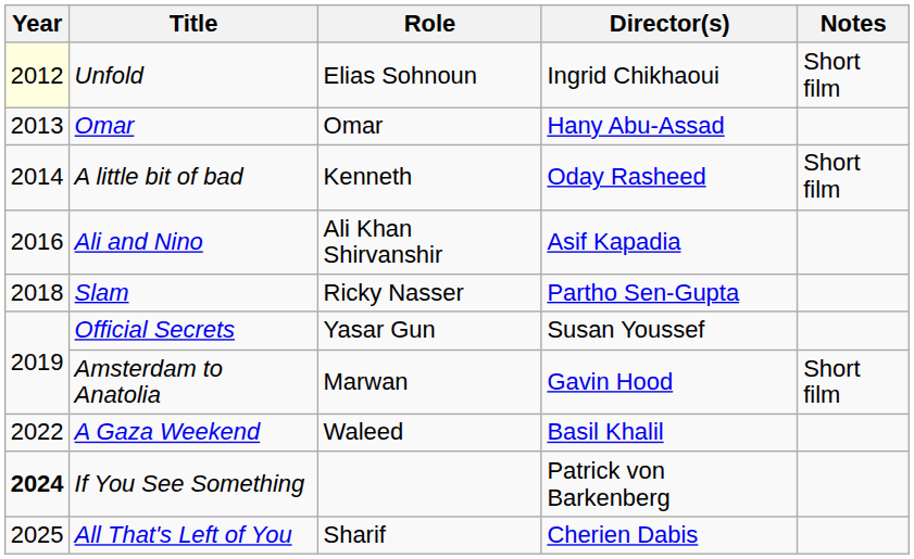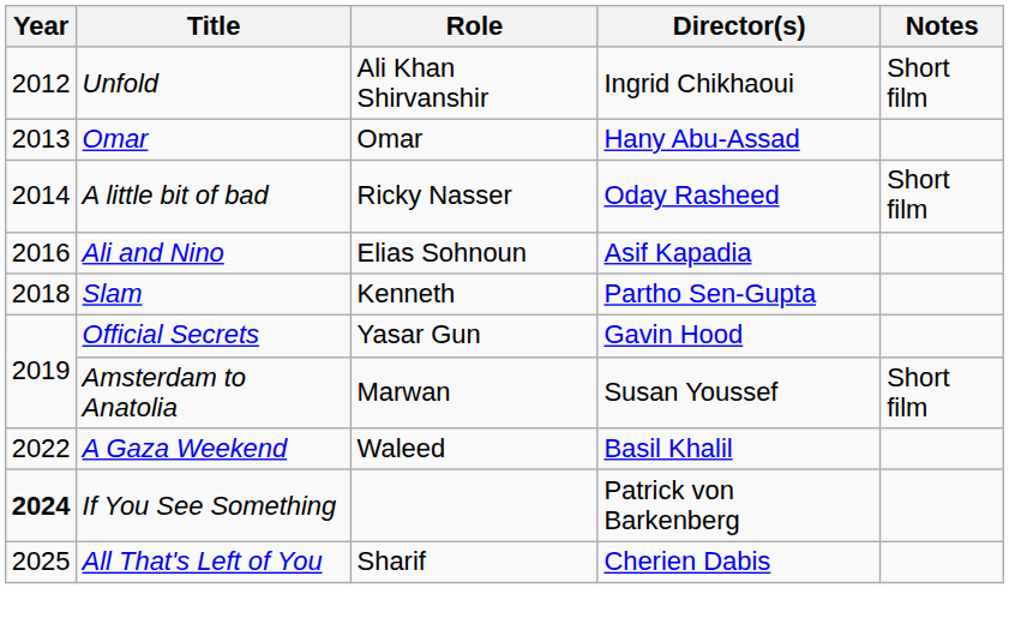 <table class="wikitable sortable">
 <tr>
 <th>Year</th>
 <th>Title</th>
 <th>Role</th>
 <th>Director(s)</th>
 <th class="unsortable">Notes</th>
 </tr>
 <tr>
-<td style="background: lightyellow;">2012</td>
+<td>2012</td>
 <td><em>Unfold</em></td>
-<td>Elias Sohnoun</td>
+<td>Ali Khan Shirvanshir</td>
 <td>Ingrid Chikhaoui</td>
 <td>Short film</td>
 </tr>
 <tr>
 <td>2013</td>
 <td><em><a href='#'>Omar</a></em></td>
 <td>Omar</td>
 <td><a href='#'>Hany Abu-Assad</a></td>
 <td></td>
 </tr>
 <tr>
 <td>2014</td>
 <td><em>A little bit of bad</em></td>
-<td>Kenneth</td>
+<td>Ricky Nasser</td>
 <td><a href='#'>Oday Rasheed</a></td>
 <td>Short film</td>
 </tr>
 <tr>
 <td>2016</td>
 <td><em><a href='#'>Ali and Nino</a></em></td>
-<td>Ali Khan Shirvanshir</td>
+<td>Elias Sohnoun</td>
 <td><a href='#'>Asif Kapadia</a></td>
 <td></td>
 </tr>
 <tr>
 <td>2018</td>
 <td><em><a href='#'>Slam</a></em></td>
-<td>Ricky Nasser</td>
+<td>Kenneth</td>
 <td><a href='#'>Partho Sen-Gupta</a></td>
 <td></td>
 </tr>
 <tr>
 <td rowspan="2">2019</td>
 <td><em><a href='#'>Official Secrets</a></em></td>
 <td>Yasar Gun</td>
-<td>Susan Youssef</td>
+<td><a href='#'>Gavin Hood</a></td>
 <td></td>
 </tr>
 <tr>
 <td><em>Amsterdam to Anatolia</em></td>
 <td>Marwan</td>
-<td><a href='#'>Gavin Hood</a></td>
+<td>Susan Youssef</td>
 <td>Short film</td>
 </tr>
 <tr>
 <td>2022</td>
 <td><em><a href='#'>A Gaza Weekend</a></em></td>
 <td>Waleed</td>
 <td><a href='#'>Basil Khalil</a></td>
 <td></td>
 </tr>
 <tr>
 <td><strong>2024</strong></td>
 <td><em>If You See Something</em></td>
 <td></td>
 <td>Patrick von Barkenberg</td>
 <td></td>
 </tr>
 <tr>
 <td>2025</td>
 <td><em><a href='#'>All That's Left of You</a></em></td>
 <td>Sharif</td>
 <td><a href='#'>Cherien Dabis</a></td>
 <td></td>
 </tr>
 </table>
